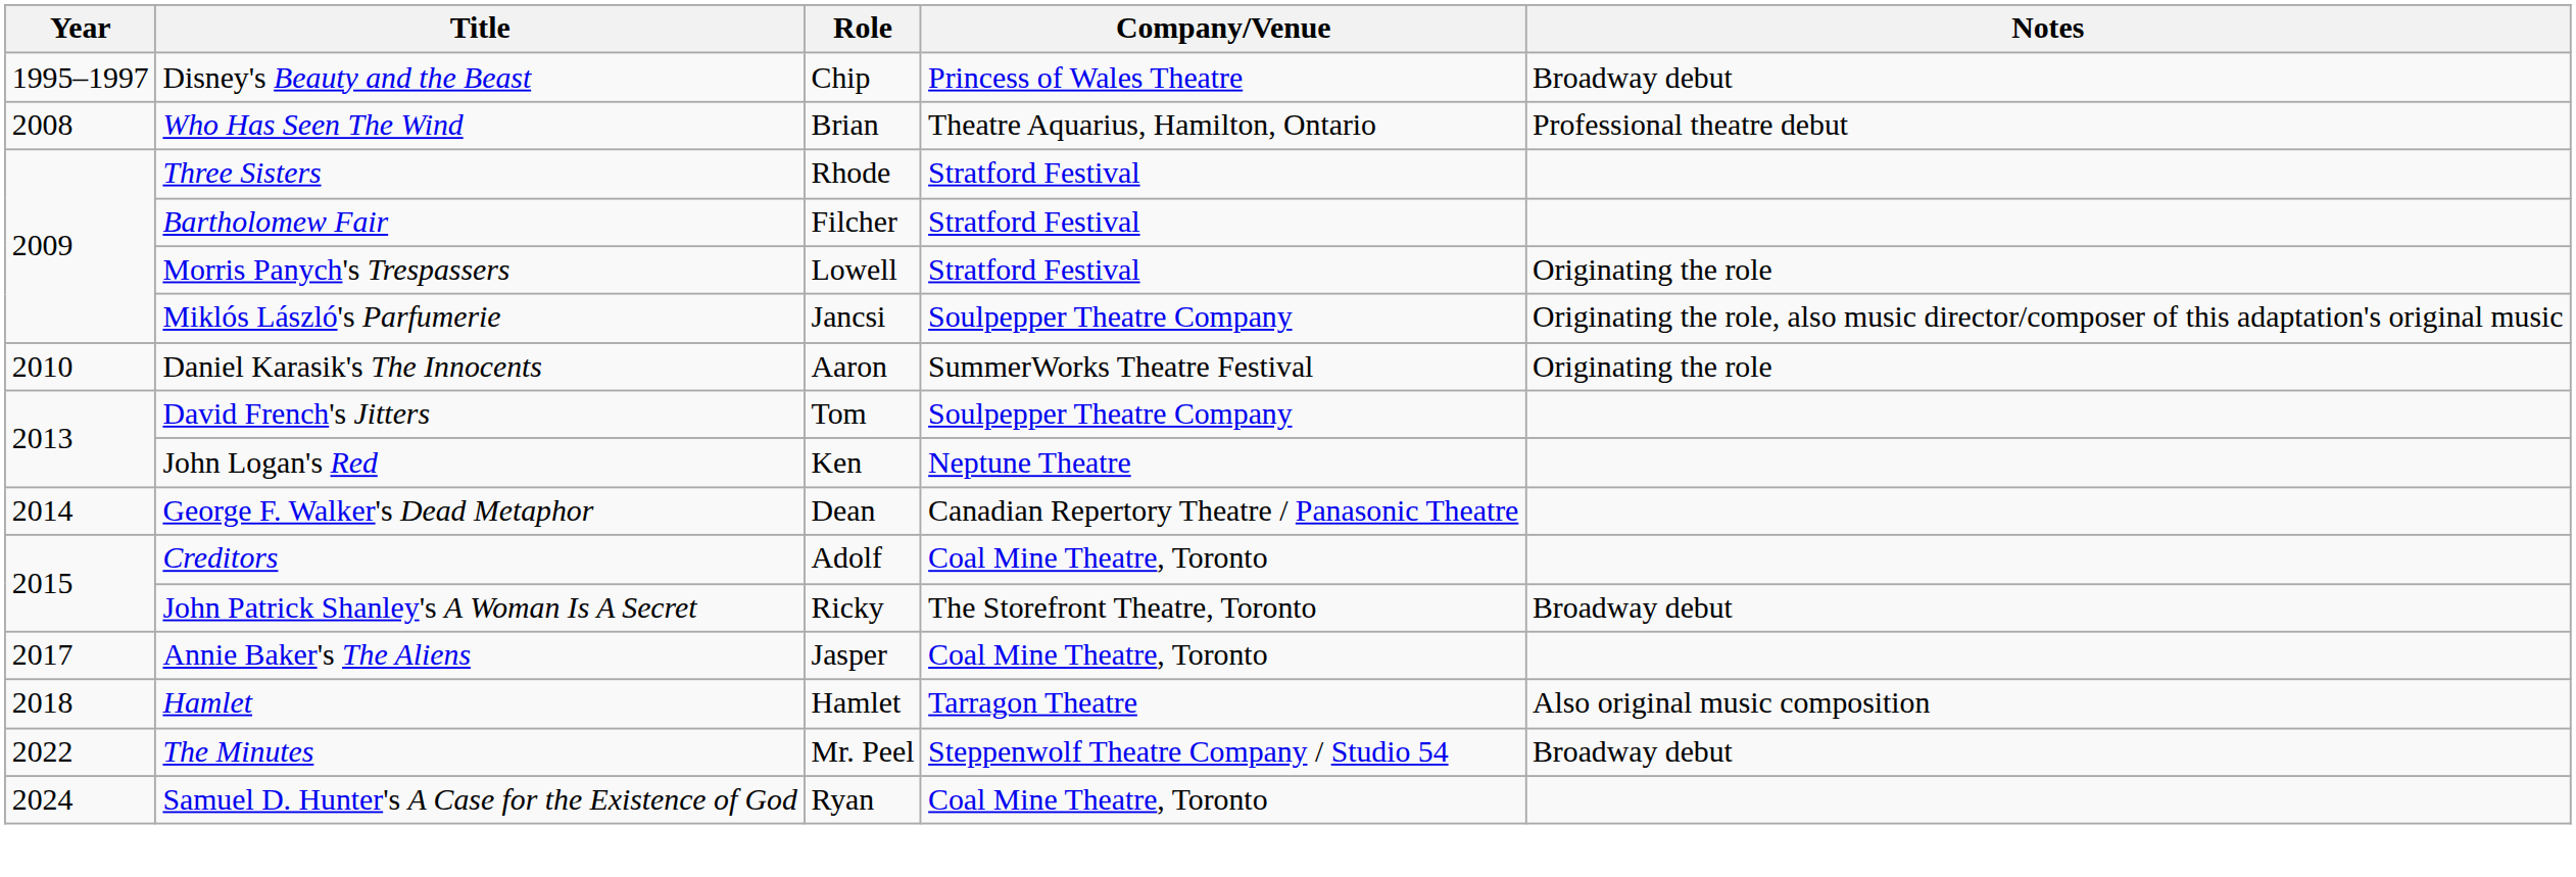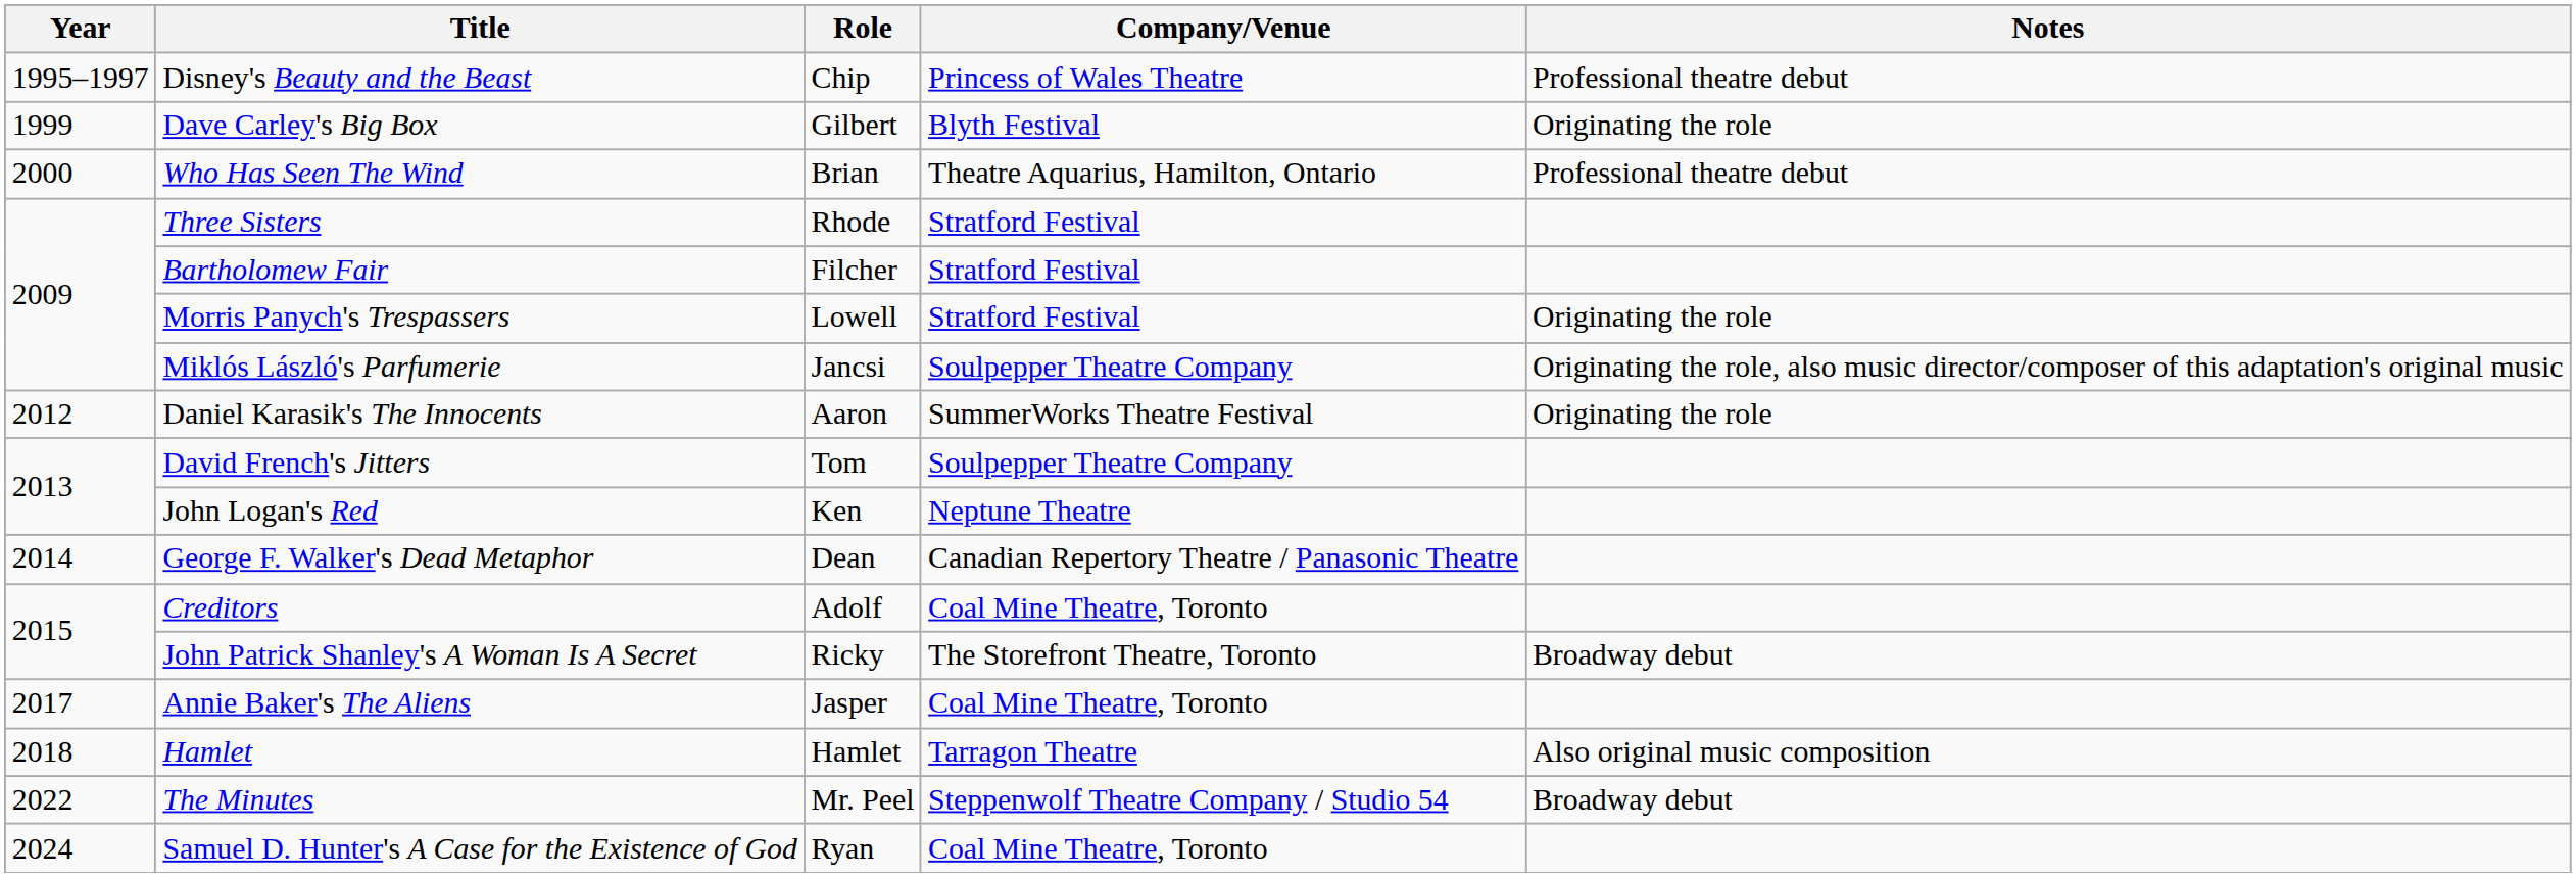 <table class="wikitable sortable">
 <tr>
 <th>Year</th>
 <th>Title</th>
 <th>Role</th>
 <th>Company/Venue</th>
 <th class="unsortable">Notes</th>
 </tr>
 <tr>
 <td>1995–1997</td>
 <td>Disney's <em><a href='#'>Beauty and the Beast</a></em></td>
 <td>Chip</td>
 <td><a href='#'>Princess of Wales Theatre</a></td>
-<td>Broadway debut</td>
+<td>Professional theatre debut</td>
 </tr>
 <tr>
-<td>2008</td>
+<td>1999</td>
+<td><a href='#'>Dave Carley</a>'s <em>Big Box</em></td>
+<td>Gilbert</td>
+<td><a href='#'>Blyth Festival</a></td>
+<td>Originating the role</td>
+</tr>
+<tr>
+<td>2000</td>
 <td><em><a href='#'>Who Has Seen The Wind</a></em></td>
 <td>Brian</td>
 <td>Theatre Aquarius, Hamilton, Ontario</td>
 <td>Professional theatre debut</td>
 </tr>
 <tr>
 <td rowspan="4">2009</td>
 <td><em><a href='#'>Three Sisters</a></em></td>
 <td>Rhode</td>
 <td><a href='#'>Stratford Festival</a></td>
 <td></td>
 </tr>
 <tr>
 <td><em><a href='#'>Bartholomew Fair</a></em></td>
 <td>Filcher</td>
 <td><a href='#'>Stratford Festival</a></td>
 <td></td>
 </tr>
 <tr>
 <td><a href='#'>Morris Panych</a>'s <em>Trespassers</em></td>
 <td>Lowell</td>
 <td><a href='#'>Stratford Festival</a></td>
 <td>Originating the role</td>
 </tr>
 <tr>
 <td><a href='#'>Miklós László</a>'s <em>Parfumerie</em></td>
 <td>Jancsi</td>
 <td><a href='#'>Soulpepper Theatre Company</a></td>
 <td>Originating the role, also music director/composer of this adaptation's original music</td>
 </tr>
 <tr>
-<td>2010</td>
+<td>2012</td>
 <td>Daniel Karasik's <em>The Innocents</em></td>
 <td>Aaron</td>
 <td>SummerWorks Theatre Festival</td>
 <td>Originating the role</td>
 </tr>
 <tr>
 <td rowspan="2">2013</td>
 <td><a href='#'>David French</a>'s <em>Jitters</em></td>
 <td>Tom</td>
 <td><a href='#'>Soulpepper Theatre Company</a></td>
 <td></td>
 </tr>
 <tr>
 <td>John Logan's <em><a href='#'>Red</a></em></td>
 <td>Ken</td>
 <td><a href='#'>Neptune Theatre</a></td>
 <td></td>
 </tr>
 <tr>
 <td>2014</td>
 <td><a href='#'>George F. Walker</a>'s <em>Dead Metaphor</em></td>
 <td>Dean</td>
 <td>Canadian Repertory Theatre / <a href='#'>Panasonic Theatre</a></td>
 <td></td>
 </tr>
 <tr>
 <td rowspan="2">2015</td>
 <td><em><a href='#'>Creditors</a></em></td>
 <td>Adolf</td>
 <td><a href='#'>Coal Mine Theatre</a>, Toronto</td>
 <td></td>
 </tr>
 <tr>
 <td><a href='#'>John Patrick Shanley</a>'s <em>A Woman Is A Secret</em></td>
 <td>Ricky</td>
 <td>The Storefront Theatre, Toronto</td>
 <td>Broadway debut</td>
 </tr>
 <tr>
 <td>2017</td>
 <td><a href='#'>Annie Baker</a>'s <em><a href='#'>The Aliens</a></em></td>
 <td>Jasper</td>
 <td><a href='#'>Coal Mine Theatre</a>, Toronto</td>
 <td></td>
 </tr>
 <tr>
 <td>2018</td>
 <td><em><a href='#'>Hamlet</a></em></td>
 <td>Hamlet</td>
 <td><a href='#'>Tarragon Theatre</a></td>
 <td>Also original music composition</td>
 </tr>
 <tr>
 <td>2022</td>
 <td data-sort-value="Minutes, The"><em><a href='#'>The Minutes</a></em></td>
 <td>Mr. Peel</td>
 <td><a href='#'>Steppenwolf Theatre Company</a> / <a href='#'>Studio 54</a></td>
 <td>Broadway debut</td>
 </tr>
 <tr>
 <td>2024</td>
 <td data-sort-value="Case for the Existence of God, A"><a href='#'>Samuel D. Hunter</a>'s <em>A Case for the Existence of God</em></td>
 <td>Ryan</td>
 <td><a href='#'>Coal Mine Theatre</a>, Toronto</td>
 <td></td>
 </tr>
 </table>
